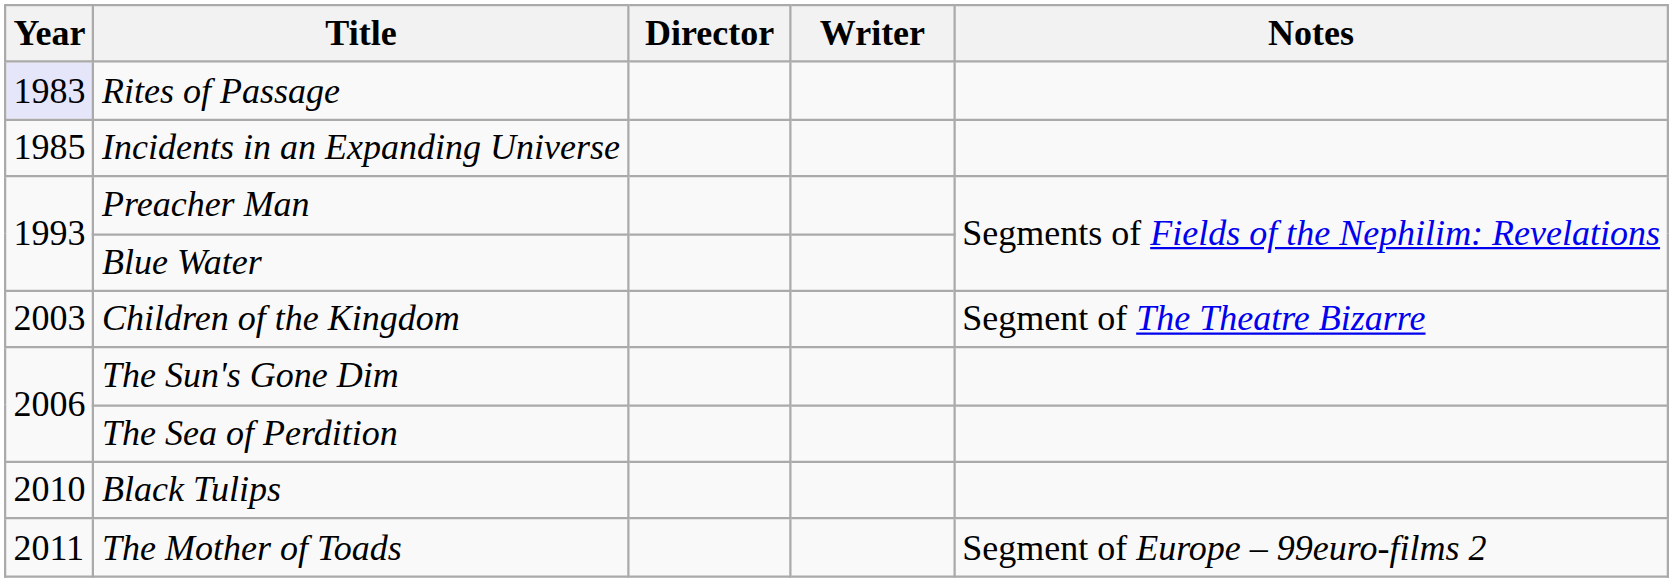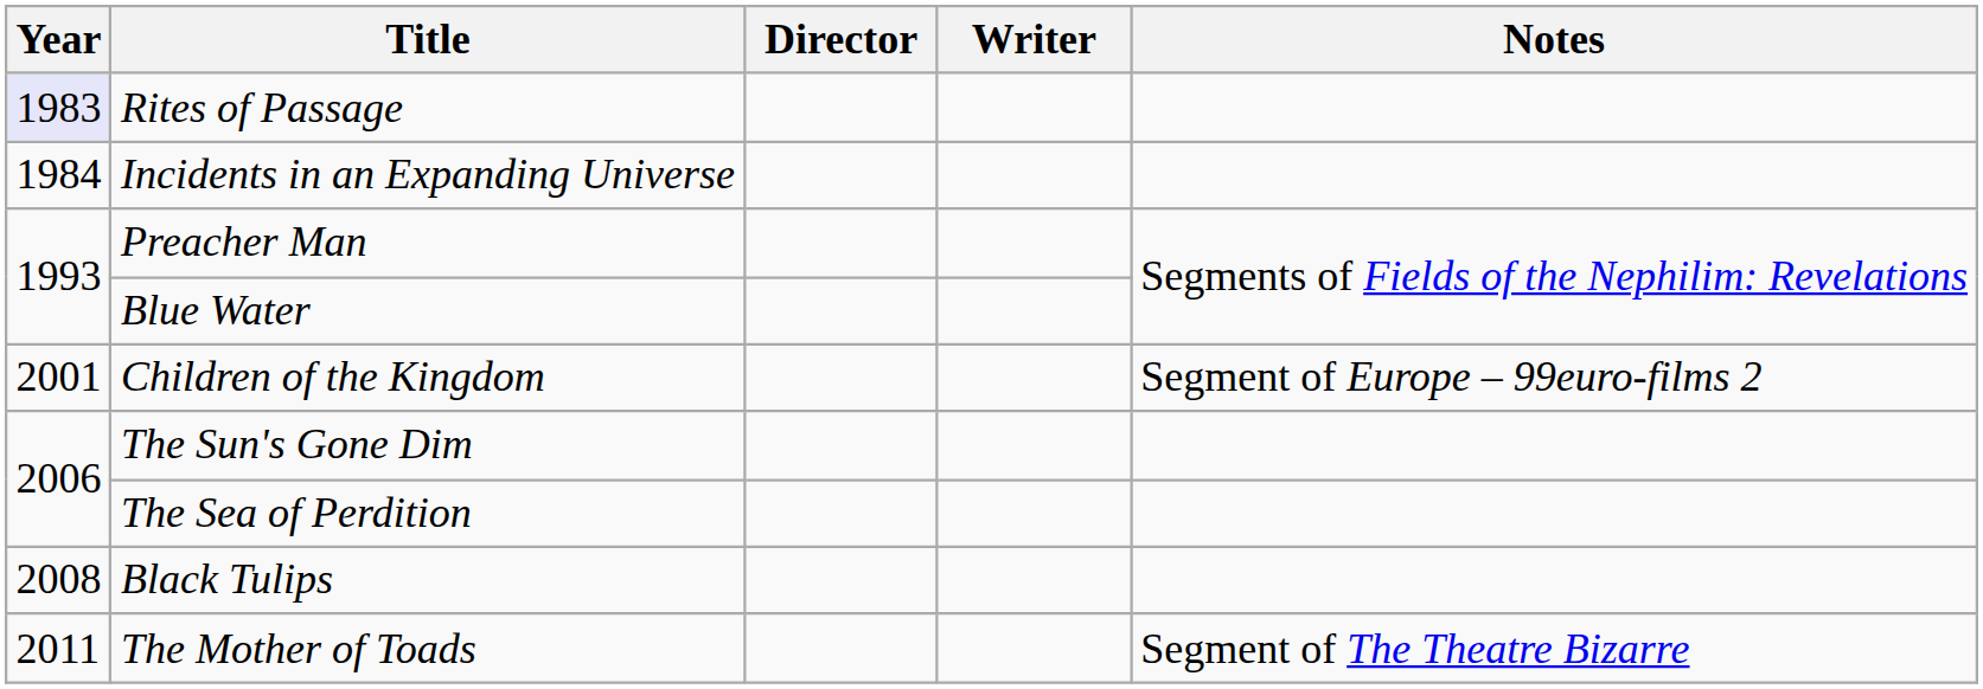 <table class="wikitable plainrowheaders">
 <tr>
 <th scope="col">Year</th>
 <th scope="col">Title</th>
 <th scope="col" style="width:65px;">Director</th>
 <th scope="col" style="width:65px;">Writer</th>
 <th scope="col">Notes</th>
 </tr>
 <tr>
 <td style="background: lavender;">1983</td>
 <td><em>Rites of Passage</em></td>
 <td></td>
 <td></td>
 <td></td>
 </tr>
 <tr>
-<td>1985</td>
+<td>1984</td>
 <td><em>Incidents in an Expanding Universe</em></td>
 <td></td>
 <td></td>
 <td></td>
 </tr>
 <tr>
 <td rowspan=2>1993</td>
 <td><em>Preacher Man</em></td>
 <td></td>
 <td></td>
 <td rowspan=2>Segments of <em><a href='#'>Fields of the Nephilim: Revelations</a></em></td>
 </tr>
 <tr>
 <td><em>Blue Water</em></td>
 <td></td>
 <td></td>
 </tr>
 <tr>
-<td>2003</td>
+<td>2001</td>
 <td><em>Children of the Kingdom</em></td>
 <td></td>
 <td></td>
-<td>Segment of <em><a href='#'>The Theatre Bizarre</a></em></td>
+<td>Segment of <em>Europe – 99euro-films 2</em></td>
 </tr>
 <tr>
 <td rowspan=2>2006</td>
 <td><em>The Sun's Gone Dim</em></td>
 <td></td>
 <td></td>
 <td></td>
 </tr>
 <tr>
 <td><em>The Sea of Perdition</em></td>
 <td></td>
 <td></td>
 <td></td>
 </tr>
 <tr>
-<td>2010</td>
+<td>2008</td>
 <td><em>Black Tulips</em></td>
 <td></td>
 <td></td>
 <td></td>
 </tr>
 <tr>
 <td>2011</td>
 <td><em>The Mother of Toads</em></td>
 <td></td>
 <td></td>
-<td>Segment of <em>Europe – 99euro-films 2</em></td>
+<td>Segment of <em><a href='#'>The Theatre Bizarre</a></em></td>
 </tr>
 </table>
